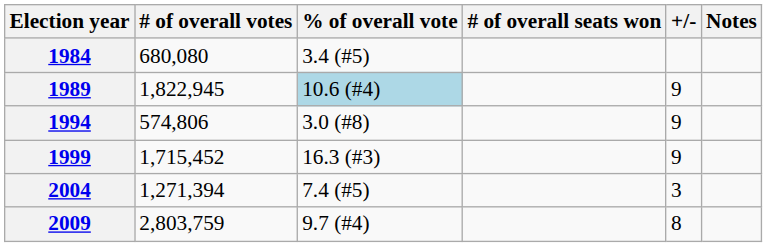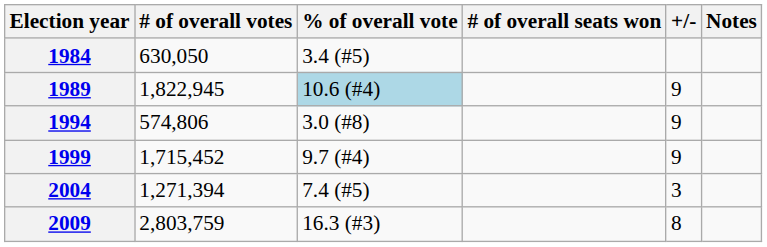 <table class=wikitable>
 <tr>
 <th>Election year</th>
 <th># of overall votes</th>
 <th>% of overall vote</th>
 <th># of overall seats won</th>
 <th>+/-</th>
 <th>Notes</th>
 </tr>
 <tr>
 <th><a href='#'>1984</a></th>
-<td>680,080</td>
+<td>630,050</td>
 <td>3.4 (#5)</td>
 <td></td>
 <td></td>
 <td></td>
 </tr>
 <tr>
 <th><a href='#'>1989</a></th>
 <td>1,822,945</td>
 <td style="background: lightblue;">10.6 (#4)</td>
 <td></td>
 <td> 9</td>
 <td></td>
 </tr>
 <tr>
 <th><a href='#'>1994</a></th>
 <td>574,806</td>
 <td>3.0 (#8)</td>
 <td></td>
 <td> 9</td>
 <td></td>
 </tr>
 <tr>
 <th><a href='#'>1999</a></th>
 <td>1,715,452</td>
-<td>16.3 (#3)</td>
+<td>9.7 (#4)</td>
 <td></td>
 <td> 9</td>
 <td></td>
 </tr>
 <tr>
 <th><a href='#'>2004</a></th>
 <td>1,271,394</td>
 <td>7.4 (#5)</td>
 <td></td>
 <td> 3</td>
 <td></td>
 </tr>
 <tr>
 <th><a href='#'>2009</a></th>
 <td>2,803,759</td>
-<td>9.7 (#4)</td>
+<td>16.3 (#3)</td>
 <td></td>
 <td> 8</td>
 <td></td>
 </tr>
 </table>
